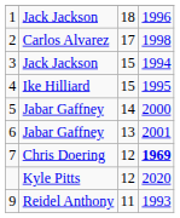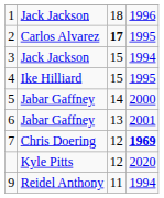 <table class="wikitable">
 <tr>
 </tr>
 <tr>
 <td>1</td>
 <td><a href='#'>Jack Jackson</a></td>
 <td>18</td>
 <td><a href='#'>1996</a></td>
 </tr>
 <tr>
 <td>2</td>
 <td><a href='#'>Carlos Alvarez</a></td>
-<td>17</td>
-<td><a href='#'>1998</a></td>
+<td><strong>17</strong></td>
+<td><a href='#'>1995</a></td>
 </tr>
 <tr>
 <td>3</td>
 <td><a href='#'>Jack Jackson</a></td>
 <td>15</td>
 <td><a href='#'>1994</a></td>
 </tr>
 <tr>
 <td>4</td>
 <td><a href='#'>Ike Hilliard</a></td>
 <td>15</td>
 <td><a href='#'>1995</a></td>
 </tr>
 <tr>
 <td>5</td>
 <td><a href='#'>Jabar Gaffney</a></td>
 <td>14</td>
 <td><a href='#'>2000</a></td>
 </tr>
 <tr>
 <td>6</td>
 <td><a href='#'>Jabar Gaffney</a></td>
 <td>13</td>
 <td><a href='#'>2001</a></td>
 </tr>
 <tr>
 <td>7</td>
 <td><a href='#'>Chris Doering</a></td>
 <td>12</td>
 <td><strong><a href='#'>1969</a></strong></td>
 </tr>
 <tr>
 <td></td>
 <td><a href='#'>Kyle Pitts</a></td>
 <td>12</td>
 <td><a href='#'>2020</a></td>
 </tr>
 <tr>
 <td>9</td>
 <td><a href='#'>Reidel Anthony</a></td>
 <td>11</td>
-<td><a href='#'>1993</a></td>
+<td><a href='#'>1994</a></td>
 </tr>
 </table>
